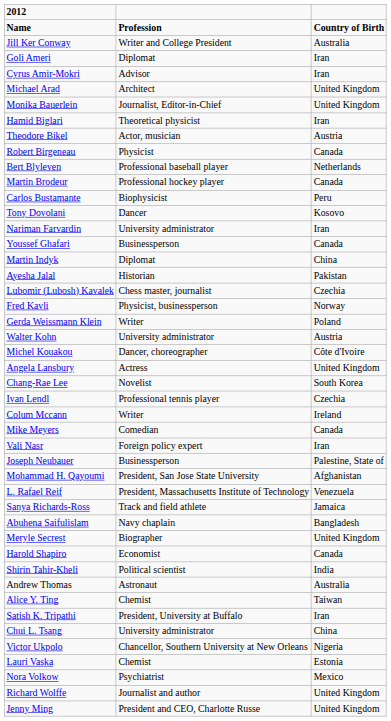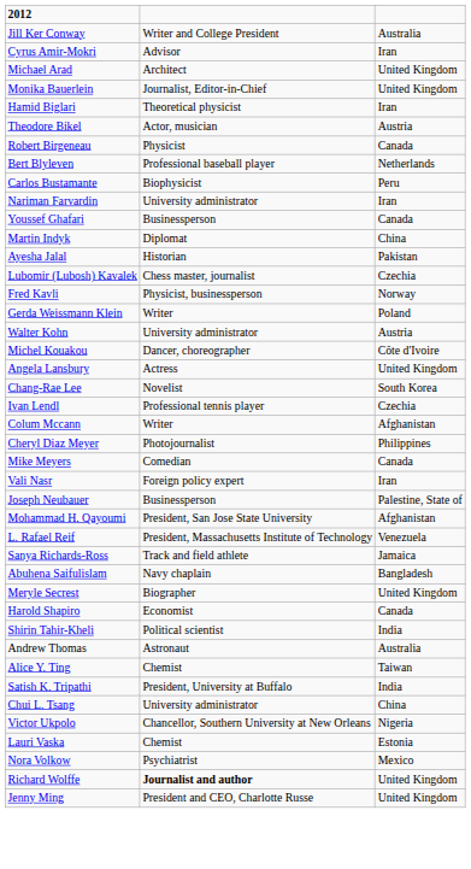 <table class="wikitable">
 <tr>
 <td><strong>2012</strong></td>
 <td></td>
 <td></td>
 </tr>
 <tr>
-<td><strong>Name</strong></td>
-<td><strong>Profession</strong></td>
-<td><strong>Country of Birth</strong></td>
-</tr>
-<tr>
 <td><a href='#'>Jill Ker Conway</a></td>
 <td>Writer  and College President</td>
 <td>Australia</td>
-</tr>
-<tr>
-<td><a href='#'>Goli Ameri</a></td>
-<td>Diplomat</td>
-<td>Iran</td>
 </tr>
 <tr>
 <td><a href='#'>Cyrus Amir-Mokri</a></td>
 <td>Advisor</td>
 <td>Iran</td>
 </tr>
 <tr>
 <td><a href='#'>Michael Arad</a></td>
 <td>Architect</td>
 <td>United Kingdom</td>
 </tr>
 <tr>
 <td><a href='#'>Monika Bauerlein</a></td>
 <td>Journalist,  Editor-in-Chief</td>
 <td>United Kingdom</td>
 </tr>
 <tr>
 <td><a href='#'>Hamid Biglari</a></td>
 <td>Theoretical physicist</td>
 <td>Iran</td>
 </tr>
 <tr>
 <td><a href='#'>Theodore Bikel</a></td>
 <td>Actor, musician</td>
 <td>Austria</td>
 </tr>
 <tr>
 <td><a href='#'>Robert Birgeneau</a></td>
 <td>Physicist</td>
 <td>Canada</td>
 </tr>
 <tr>
 <td><a href='#'>Bert Blyleven</a></td>
 <td>Professional  baseball player</td>
 <td>Netherlands</td>
 </tr>
 <tr>
-<td><a href='#'>Martin Brodeur</a></td>
-<td>Professional  hockey player</td>
-<td>Canada</td>
-</tr>
-<tr>
 <td><a href='#'>Carlos Bustamante</a></td>
 <td>Biophysicist</td>
 <td>Peru</td>
-</tr>
-<tr>
-<td><a href='#'>Tony Dovolani</a></td>
-<td>Dancer</td>
-<td>Kosovo</td>
 </tr>
 <tr>
 <td><a href='#'>Nariman Farvardin</a></td>
 <td>University  administrator</td>
 <td>Iran</td>
 </tr>
 <tr>
 <td><a href='#'>Youssef Ghafari</a></td>
 <td>Businessperson</td>
 <td>Canada</td>
 </tr>
 <tr>
 <td><a href='#'>Martin Indyk</a></td>
 <td>Diplomat</td>
 <td>China</td>
 </tr>
 <tr>
 <td><a href='#'>Ayesha Jalal</a></td>
 <td>Historian</td>
 <td>Pakistan</td>
 </tr>
 <tr>
 <td><a href='#'>Lubomir (Lubosh) Kavalek</a></td>
 <td>Chess master, journalist</td>
 <td>Czechia</td>
 </tr>
 <tr>
 <td><a href='#'>Fred Kavli</a></td>
 <td>Physicist,  businessperson</td>
 <td>Norway</td>
 </tr>
 <tr>
 <td><a href='#'>Gerda Weissmann Klein</a></td>
 <td>Writer</td>
 <td>Poland</td>
 </tr>
 <tr>
 <td><a href='#'>Walter Kohn</a></td>
 <td>University  administrator</td>
 <td>Austria</td>
 </tr>
 <tr>
 <td><a href='#'>Michel Kouakou</a></td>
 <td>Dancer, choreographer</td>
 <td>Côte d'Ivoire</td>
 </tr>
 <tr>
 <td><a href='#'>Angela Lansbury</a></td>
 <td>Actress</td>
 <td>United Kingdom</td>
 </tr>
 <tr>
 <td><a href='#'>Chang-Rae Lee</a></td>
 <td>Novelist</td>
 <td>South Korea</td>
 </tr>
 <tr>
 <td><a href='#'>Ivan Lendl</a></td>
 <td>Professional  tennis player</td>
 <td>Czechia</td>
 </tr>
 <tr>
 <td><a href='#'>Colum Mccann</a></td>
 <td>Writer</td>
-<td>Ireland</td>
+<td>Afghanistan</td>
+</tr>
+<tr>
+<td><a href='#'>Cheryl Diaz Meyer</a></td>
+<td>Photojournalist</td>
+<td>Philippines</td>
 </tr>
 <tr>
 <td><a href='#'>Mike Meyers</a></td>
 <td>Comedian</td>
 <td>Canada</td>
 </tr>
 <tr>
 <td><a href='#'>Vali Nasr</a></td>
 <td>Foreign policy expert</td>
 <td>Iran</td>
 </tr>
 <tr>
 <td><a href='#'>Joseph Neubauer</a></td>
 <td>Businessperson</td>
 <td>Palestine, State of</td>
 </tr>
 <tr>
 <td><a href='#'>Mohammad H. Qayoumi</a></td>
 <td>President,  San Jose State University</td>
 <td>Afghanistan</td>
 </tr>
 <tr>
 <td><a href='#'>L. Rafael Reif</a></td>
 <td>President,  Massachusetts Institute of Technology</td>
 <td>Venezuela</td>
 </tr>
 <tr>
 <td><a href='#'>Sanya Richards-Ross</a></td>
 <td>Track  and field athlete</td>
 <td>Jamaica</td>
 </tr>
 <tr>
 <td><a href='#'>Abuhena Saifulislam</a></td>
 <td>Navy  chaplain</td>
 <td>Bangladesh</td>
 </tr>
 <tr>
 <td><a href='#'>Meryle Secrest</a></td>
 <td>Biographer</td>
 <td>United Kingdom</td>
 </tr>
 <tr>
 <td><a href='#'>Harold Shapiro</a></td>
 <td>Economist</td>
 <td>Canada</td>
 </tr>
 <tr>
 <td><a href='#'>Shirin Tahir-Kheli</a></td>
 <td>Political  scientist</td>
 <td>India</td>
 </tr>
 <tr>
 <td>Andrew Thomas</td>
 <td>Astronaut</td>
 <td>Australia</td>
 </tr>
 <tr>
 <td><a href='#'>Alice Y. Ting</a></td>
 <td>Chemist</td>
 <td>Taiwan</td>
 </tr>
 <tr>
 <td><a href='#'>Satish K. Tripathi</a></td>
 <td>President,  University at Buffalo</td>
-<td>Iran</td>
+<td>India</td>
 </tr>
 <tr>
 <td><a href='#'>Chui L. Tsang</a></td>
 <td>University  administrator</td>
 <td>China</td>
 </tr>
 <tr>
 <td><a href='#'>Victor Ukpolo</a></td>
 <td>Chancellor,  Southern University at New Orleans</td>
 <td>Nigeria</td>
 </tr>
 <tr>
 <td><a href='#'>Lauri Vaska</a></td>
 <td>Chemist</td>
 <td>Estonia</td>
 </tr>
 <tr>
 <td><a href='#'>Nora Volkow</a></td>
 <td>Psychiatrist</td>
 <td>Mexico</td>
 </tr>
 <tr>
 <td><a href='#'>Richard Wolffe</a></td>
-<td>Journalist and author</td>
+<td><strong>Journalist and author</strong></td>
 <td>United Kingdom</td>
 </tr>
 <tr>
 <td><a href='#'>Jenny Ming</a></td>
 <td>President  and CEO, Charlotte Russe</td>
 <td>United Kingdom</td>
 </tr>
 </table>
